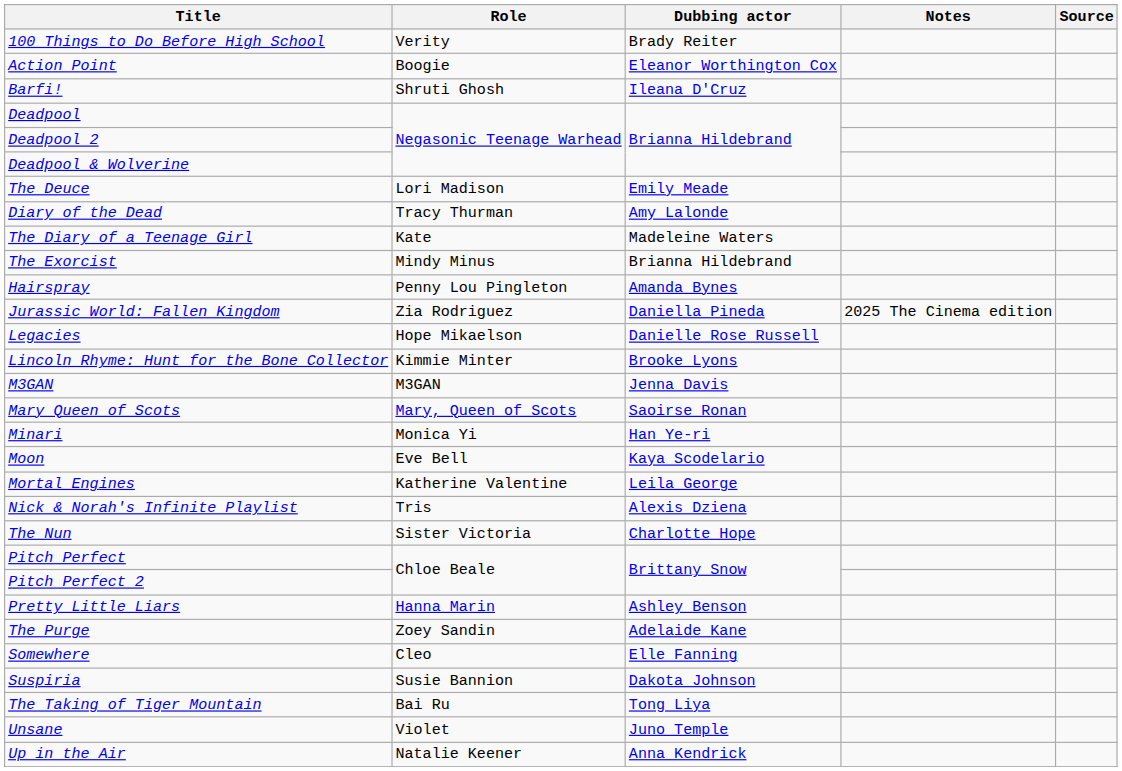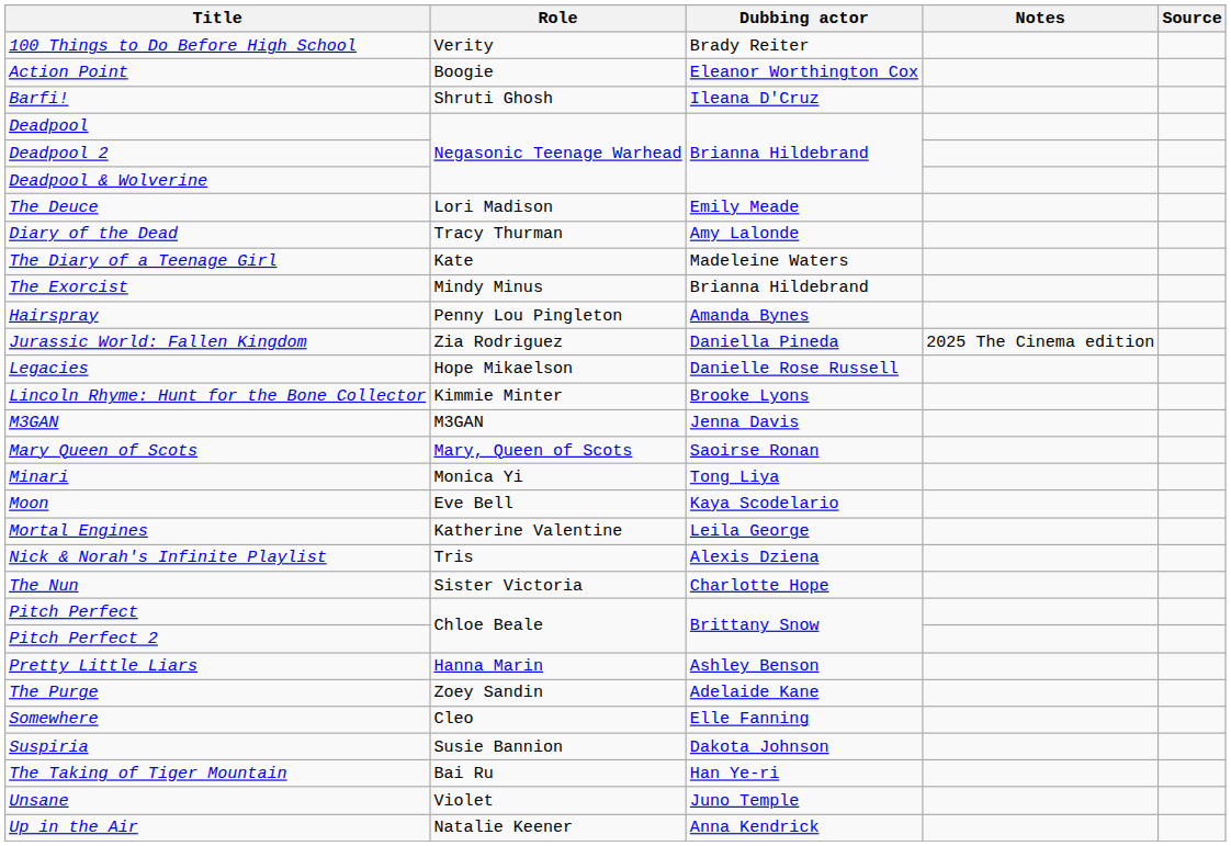 <table class="wikitable">
 <tr>
 <th>Title</th>
 <th>Role</th>
 <th>Dubbing actor</th>
 <th>Notes</th>
 <th>Source</th>
 </tr>
 <tr>
 <td><em><a href='#'>100 Things to Do Before High School</a></em></td>
 <td>Verity</td>
 <td>Brady Reiter</td>
 <td></td>
 <td></td>
 </tr>
 <tr>
 <td><em><a href='#'>Action Point</a></em></td>
 <td>Boogie</td>
 <td><a href='#'>Eleanor Worthington Cox</a></td>
 <td></td>
 <td></td>
 </tr>
 <tr>
 <td><em><a href='#'>Barfi!</a></em></td>
 <td>Shruti Ghosh</td>
 <td><a href='#'>Ileana D'Cruz</a></td>
 <td></td>
 <td></td>
 </tr>
 <tr>
 <td><em><a href='#'>Deadpool</a></em></td>
 <td rowspan="3"><a href='#'>Negasonic Teenage Warhead</a></td>
 <td rowspan="3"><a href='#'>Brianna Hildebrand</a></td>
 <td></td>
 <td></td>
 </tr>
 <tr>
 <td><em><a href='#'>Deadpool 2</a></em></td>
 <td></td>
 <td></td>
 </tr>
 <tr>
 <td><em><a href='#'>Deadpool & Wolverine</a></em></td>
 <td></td>
 <td></td>
 </tr>
 <tr>
 <td><em><a href='#'>The Deuce</a></em></td>
 <td>Lori Madison</td>
 <td><a href='#'>Emily Meade</a></td>
 <td></td>
 <td></td>
 </tr>
 <tr>
 <td><em><a href='#'>Diary of the Dead</a></em></td>
 <td>Tracy Thurman</td>
 <td><a href='#'>Amy Lalonde</a></td>
 <td></td>
 <td></td>
 </tr>
 <tr>
 <td><em><a href='#'>The Diary of a Teenage Girl</a></em></td>
 <td>Kate</td>
 <td>Madeleine Waters</td>
 <td></td>
 <td></td>
 </tr>
 <tr>
 <td><em><a href='#'>The Exorcist</a></em></td>
 <td>Mindy Minus</td>
 <td>Brianna Hildebrand</td>
 <td></td>
 <td></td>
 </tr>
 <tr>
 <td><em><a href='#'>Hairspray</a></em></td>
 <td>Penny Lou Pingleton</td>
 <td><a href='#'>Amanda Bynes</a></td>
 <td></td>
 <td></td>
 </tr>
 <tr>
 <td><em><a href='#'>Jurassic World: Fallen Kingdom</a></em></td>
 <td>Zia Rodriguez</td>
 <td><a href='#'>Daniella Pineda</a></td>
 <td>2025 The Cinema edition</td>
 <td></td>
 </tr>
 <tr>
 <td><em><a href='#'>Legacies</a></em></td>
 <td>Hope Mikaelson</td>
 <td><a href='#'>Danielle Rose Russell</a></td>
 <td></td>
 <td></td>
 </tr>
 <tr>
 <td><em><a href='#'>Lincoln Rhyme: Hunt for the Bone Collector</a></em></td>
 <td>Kimmie Minter</td>
 <td><a href='#'>Brooke Lyons</a></td>
 <td></td>
 <td></td>
 </tr>
 <tr>
 <td><em><a href='#'>M3GAN</a></em></td>
 <td>M3GAN</td>
 <td><a href='#'>Jenna Davis</a></td>
 <td></td>
 <td></td>
 </tr>
 <tr>
 <td><em><a href='#'>Mary Queen of Scots</a></em></td>
 <td><a href='#'>Mary, Queen of Scots</a></td>
 <td><a href='#'>Saoirse Ronan</a></td>
 <td></td>
 <td></td>
 </tr>
 <tr>
 <td><em><a href='#'>Minari</a></em></td>
 <td>Monica Yi</td>
-<td><a href='#'>Han Ye-ri</a></td>
+<td><a href='#'>Tong Liya</a></td>
 <td></td>
 <td></td>
 </tr>
 <tr>
 <td><em><a href='#'>Moon</a></em></td>
 <td>Eve Bell</td>
 <td><a href='#'>Kaya Scodelario</a></td>
 <td></td>
 <td></td>
 </tr>
 <tr>
 <td><em><a href='#'>Mortal Engines</a></em></td>
 <td>Katherine Valentine</td>
 <td><a href='#'>Leila George</a></td>
 <td></td>
 <td></td>
 </tr>
 <tr>
 <td><em><a href='#'>Nick & Norah's Infinite Playlist</a></em></td>
 <td>Tris</td>
 <td><a href='#'>Alexis Dziena</a></td>
 <td></td>
 <td></td>
 </tr>
 <tr>
 <td><em><a href='#'>The Nun</a></em></td>
 <td>Sister Victoria</td>
 <td><a href='#'>Charlotte Hope</a></td>
 <td></td>
 <td></td>
 </tr>
 <tr>
 <td><em><a href='#'>Pitch Perfect</a></em></td>
 <td rowspan="2">Chloe Beale</td>
 <td rowspan="2"><a href='#'>Brittany Snow</a></td>
 <td></td>
 <td></td>
 </tr>
 <tr>
 <td><em><a href='#'>Pitch Perfect 2</a></em></td>
 <td></td>
 <td></td>
 </tr>
 <tr>
 <td><em><a href='#'>Pretty Little Liars</a></em></td>
 <td><a href='#'>Hanna Marin</a></td>
 <td><a href='#'>Ashley Benson</a></td>
 <td></td>
 <td></td>
 </tr>
 <tr>
 <td><em><a href='#'>The Purge</a></em></td>
 <td>Zoey Sandin</td>
 <td><a href='#'>Adelaide Kane</a></td>
 <td></td>
 <td></td>
 </tr>
 <tr>
 <td><em><a href='#'>Somewhere</a></em></td>
 <td>Cleo</td>
 <td><a href='#'>Elle Fanning</a></td>
 <td></td>
 <td></td>
 </tr>
 <tr>
 <td><em><a href='#'>Suspiria</a></em></td>
 <td>Susie Bannion</td>
 <td><a href='#'>Dakota Johnson</a></td>
 <td></td>
 <td></td>
 </tr>
 <tr>
 <td><em><a href='#'>The Taking of Tiger Mountain</a></em></td>
 <td>Bai Ru</td>
-<td><a href='#'>Tong Liya</a></td>
+<td><a href='#'>Han Ye-ri</a></td>
 <td></td>
 <td></td>
 </tr>
 <tr>
 <td><em><a href='#'>Unsane</a></em></td>
 <td>Violet</td>
 <td><a href='#'>Juno Temple</a></td>
 <td></td>
 <td></td>
 </tr>
 <tr>
 <td><em><a href='#'>Up in the Air</a></em></td>
 <td>Natalie Keener</td>
 <td><a href='#'>Anna Kendrick</a></td>
 <td></td>
 <td></td>
 </tr>
 </table>
